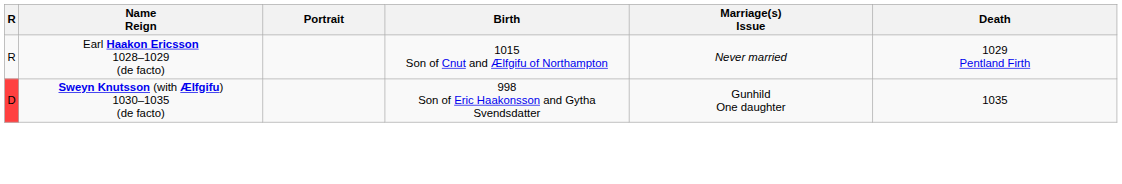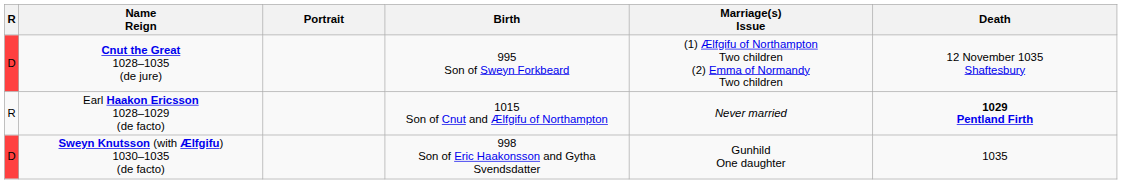 <table style="text-align:center" class="wikitable">
 <tr>
 <th width=1%>R</th>
 <th width=20%>Name<br>Reign</th>
 <th width=10%>Portrait</th>
 <th width=20%>Birth</th>
 <th width=20%>Marriage(s)<br>Issue</th>
 <th width=20%>Death</th>
 </tr>
 <tr>
+<td style="background-color:#FF4040; text-align:center">D</td>
+<td><strong><a href='#'>Cnut the Great</a></strong><br>1028–1035<br>(de jure)</td>
+<td></td>
+<td> 995<br>Son of <a href='#'>Sweyn Forkbeard</a></td>
+<td>(1) <a href='#'>Ælfgifu of Northampton</a><br>Two children<br>(2) <a href='#'>Emma of Normandy</a><br>Two children</td>
+<td>12 November 1035<br><a href='#'>Shaftesbury</a></td>
+</tr>
+<tr>
 <td>R</td>
 <td>Earl <strong><a href='#'>Haakon Ericsson</a></strong><br>1028–1029<br>(de facto)</td>
 <td></td>
 <td> 1015<br>Son of <a href='#'>Cnut</a> and <a href='#'>Ælfgifu of Northampton</a></td>
 <td><em>Never married</em></td>
-<td>1029<br><a href='#'>Pentland Firth</a></td>
+<td><strong>1029<br><a href='#'>Pentland Firth</a></strong></td>
 </tr>
 <tr>
 <td style="background-color:#FF4040; text-align:center">D</td>
 <td><strong><a href='#'>Sweyn Knutsson</a></strong> (with <strong><a href='#'>Ælfgifu</a></strong>)<br>1030–1035<br>(de facto)</td>
 <td></td>
 <td> 998<br>Son of <a href='#'>Eric Haakonsson</a> and Gytha Svendsdatter</td>
 <td>Gunhild<br>One daughter</td>
 <td> 1035</td>
 </tr>
 </table>
